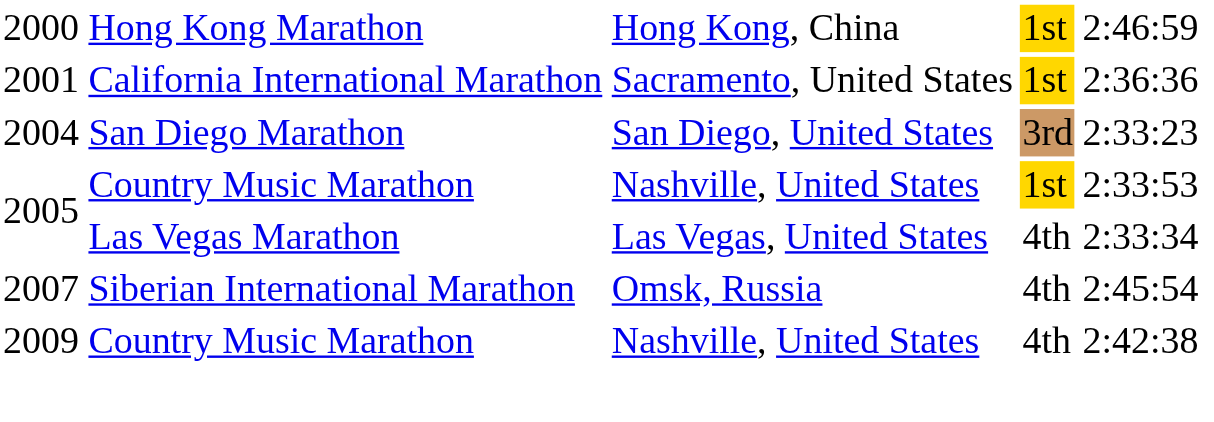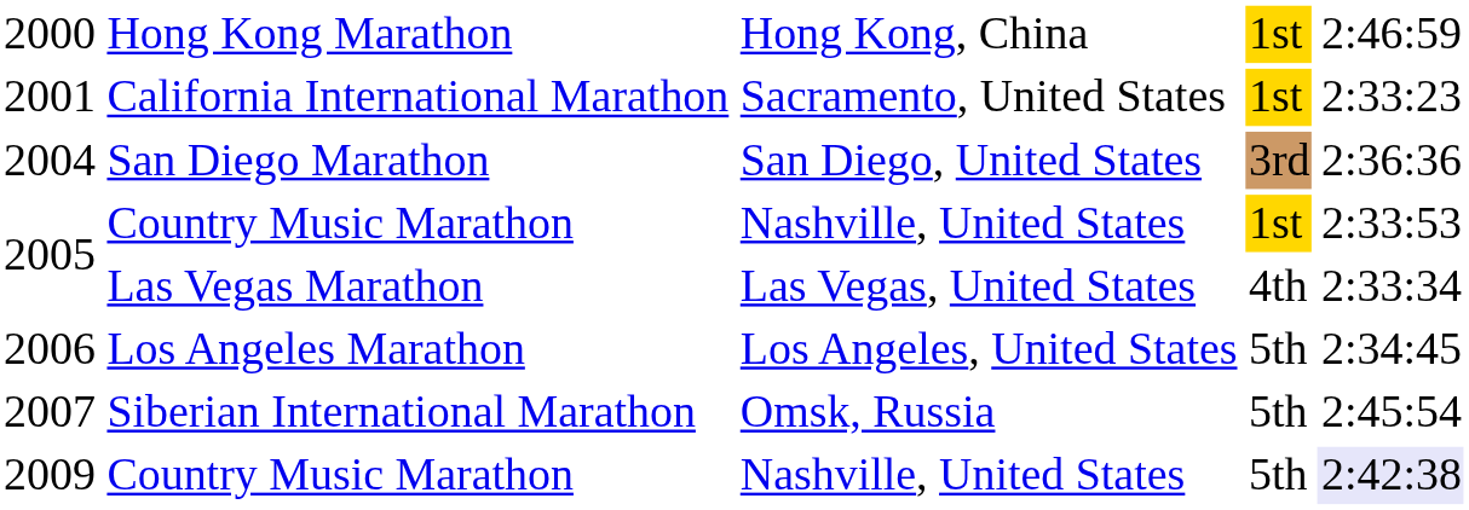 <table>
 <tr>
 <td>2000</td>
 <td><a href='#'>Hong Kong Marathon</a></td>
 <td><a href='#'>Hong Kong</a>, China</td>
 <td bgcolor="gold">1st</td>
 <td>2:46:59</td>
 </tr>
 <tr>
 <td>2001</td>
 <td><a href='#'>California International Marathon</a></td>
 <td><a href='#'>Sacramento</a>, United States</td>
 <td bgcolor="gold">1st</td>
-<td>2:36:36</td>
+<td>2:33:23</td>
 </tr>
 <tr>
 <td>2004</td>
 <td><a href='#'>San Diego Marathon</a></td>
 <td><a href='#'>San Diego</a>, <a href='#'>United States</a></td>
 <td bgcolor="cc9966">3rd</td>
-<td>2:33:23</td>
+<td>2:36:36</td>
 </tr>
 <tr>
 <td rowspan=2>2005</td>
 <td><a href='#'>Country Music Marathon</a></td>
 <td><a href='#'>Nashville</a>, <a href='#'>United States</a></td>
 <td bgcolor="gold">1st</td>
 <td>2:33:53</td>
 </tr>
 <tr>
 <td><a href='#'>Las Vegas Marathon</a></td>
 <td><a href='#'>Las Vegas</a>, <a href='#'>United States</a></td>
 <td>4th</td>
 <td>2:33:34</td>
 </tr>
 <tr>
+<td>2006</td>
+<td><a href='#'>Los Angeles Marathon</a></td>
+<td><a href='#'>Los Angeles</a>, <a href='#'>United States</a></td>
+<td>5th</td>
+<td>2:34:45</td>
+</tr>
+<tr>
 <td>2007</td>
 <td><a href='#'>Siberian International Marathon</a></td>
 <td><a href='#'>Omsk, Russia</a></td>
-<td>4th</td>
+<td>5th</td>
 <td>2:45:54</td>
 </tr>
 <tr>
 <td>2009</td>
 <td><a href='#'>Country Music Marathon</a></td>
 <td><a href='#'>Nashville</a>, <a href='#'>United States</a></td>
-<td>4th</td>
-<td>2:42:38</td>
+<td>5th</td>
+<td style="background: lavender;">2:42:38</td>
 </tr>
 </table>
